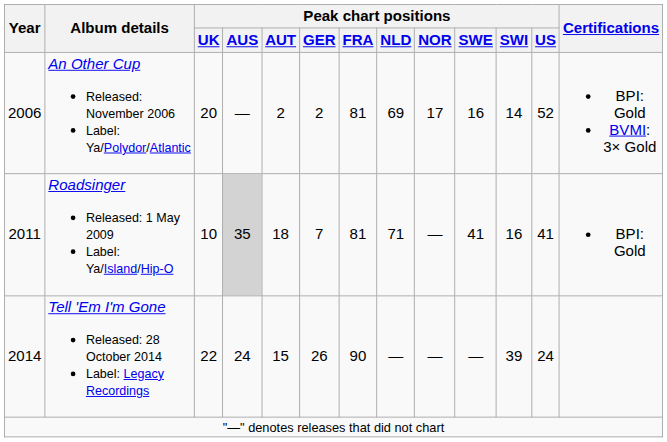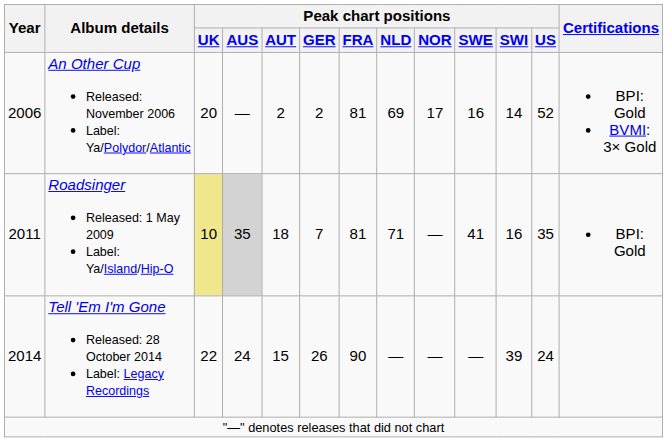 <table class="wikitable" style="text-align:center;">
 <tr>
 <th rowspan="2">Year</th>
 <th rowspan="2">Album details</th>
 <th colspan="10">Peak chart positions</th>
 <th rowspan="2"><a href='#'>Certifications</a></th>
 </tr>
 <tr>
 <th style="width:30px;"><a href='#'>UK</a><br></th>
 <th style="width:30px;"><a href='#'>AUS</a><br></th>
 <th style="width:30px;"><a href='#'>AUT</a><br></th>
 <th style="width:30px;"><a href='#'>GER</a><br></th>
 <th style="width:30px;"><a href='#'>FRA</a><br></th>
 <th style="width:30px;"><a href='#'>NLD</a><br></th>
 <th style="width:30px;"><a href='#'>NOR</a><br></th>
 <th style="width:30px;"><a href='#'>SWE</a><br></th>
 <th style="width:30px;"><a href='#'>SWI</a><br></th>
 <th style="width:30px;"><a href='#'>US</a><br></th>
 </tr>
 <tr>
 <td>2006</td>
 <td style="text-align:left;"><em><a href='#'>An Other Cup</a></em><br><ul><li><small>Released: November 2006</small></li><li><small>Label: Ya/<a href='#'>Polydor</a>/<a href='#'>Atlantic</a></small></li></ul></td>
 <td>20</td>
 <td>—</td>
 <td>2</td>
 <td>2</td>
 <td>81</td>
 <td>69</td>
 <td>17</td>
 <td>16</td>
 <td>14</td>
 <td>52</td>
 <td><br><ul><li>BPI: Gold</li><li><a href='#'>BVMI</a>: 3× Gold</li></ul></td>
 </tr>
 <tr>
 <td>2011</td>
 <td style="text-align:left;"><em><a href='#'>Roadsinger</a></em><br><ul><li><small>Released: 1 May 2009</small></li><li><small>Label: Ya/<a href='#'>Island</a>/<a href='#'>Hip-O</a></small></li></ul></td>
-<td>10</td>
+<td style="background: khaki;">10</td>
 <td style="background: lightgrey;">35</td>
 <td>18</td>
 <td>7</td>
 <td>81</td>
 <td>71</td>
 <td>—</td>
 <td>41</td>
 <td>16</td>
-<td>41</td>
+<td>35</td>
 <td><br><ul><li>BPI: Gold</li></ul></td>
 </tr>
 <tr>
 <td>2014</td>
 <td style="text-align:left;"><em><a href='#'>Tell 'Em I'm Gone</a></em><br><ul><li><small>Released: 28 October 2014</small></li><li><small>Label: <a href='#'>Legacy Recordings</a></small></li></ul></td>
 <td>22</td>
 <td>24</td>
 <td>15</td>
 <td>26</td>
 <td>90</td>
 <td>—</td>
 <td>—</td>
 <td>—</td>
 <td>39</td>
 <td>24</td>
 <td></td>
 </tr>
 <tr>
 <td colspan="21" style="font-size:85%">"—" denotes releases that did not chart</td>
 </tr>
 </table>
